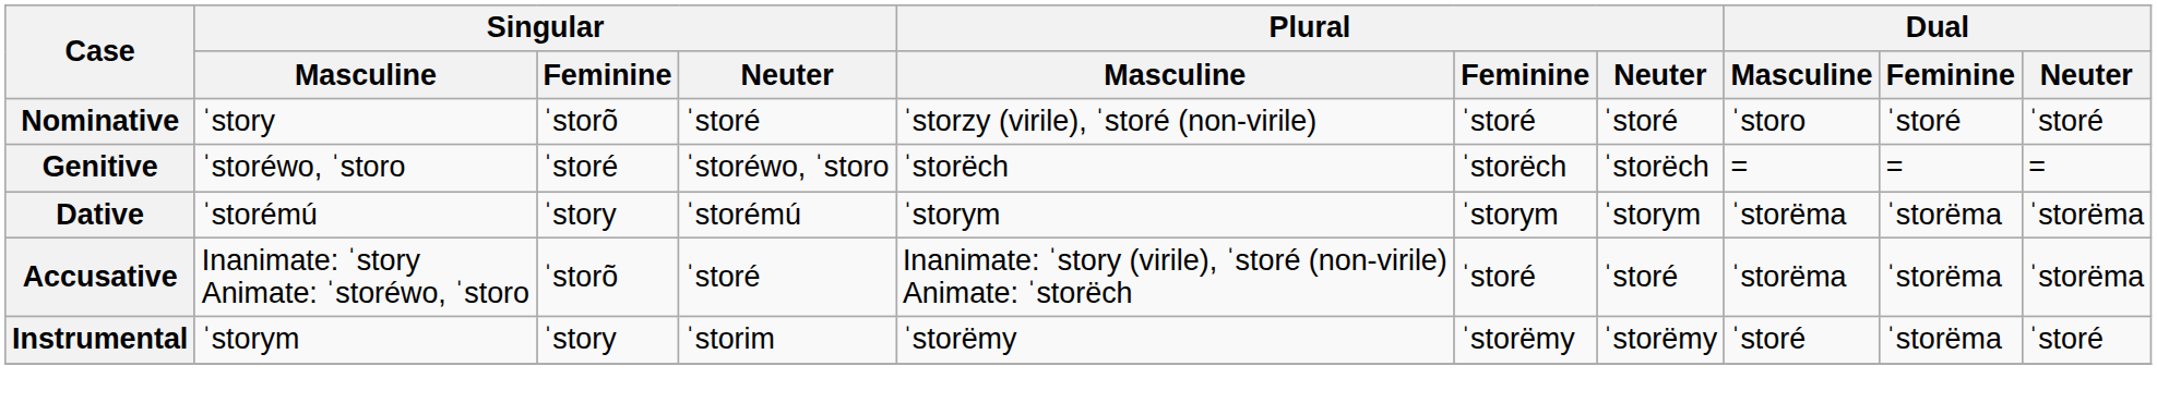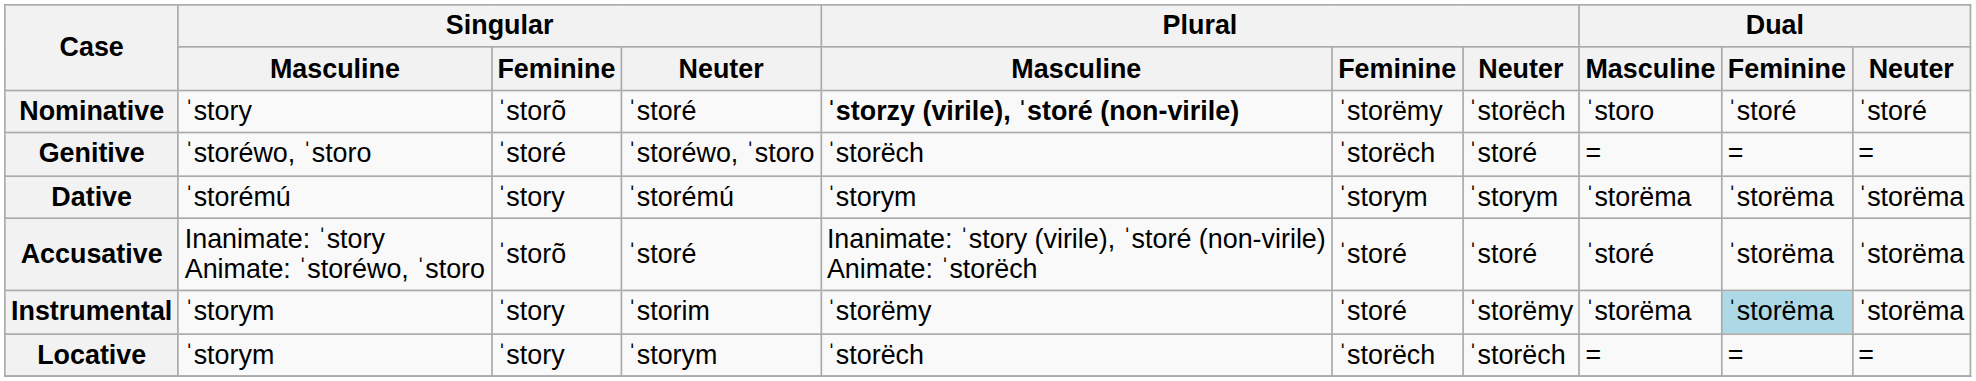 <table class="wikitable">
 <tr>
 <th rowspan="2">Case</th>
 <th colspan="3">Singular</th>
 <th colspan="3">Plural</th>
 <th colspan="3">Dual</th>
 </tr>
 <tr>
 <th>Masculine</th>
 <th>Feminine</th>
 <th>Neuter</th>
 <th>Masculine</th>
 <th>Feminine</th>
 <th>Neuter</th>
 <th>Masculine</th>
 <th>Feminine</th>
 <th>Neuter</th>
 </tr>
 <tr>
 <th>Nominative</th>
 <td>ˈstory</td>
 <td>ˈstorõ</td>
 <td>ˈstoré</td>
-<td>ˈstorzy (virile), ˈstoré (non-virile)</td>
-<td>ˈstoré</td>
-<td>ˈstoré</td>
+<td><strong>ˈstorzy (virile), ˈstoré (non-virile)</strong></td>
+<td>ˈstorëmy</td>
+<td>ˈstorëch</td>
 <td>ˈstoro</td>
 <td>ˈstoré</td>
 <td>ˈstoré</td>
 </tr>
 <tr>
 <th>Genitive</th>
 <td>ˈstoréwo, ˈstoro</td>
 <td>ˈstoré</td>
 <td>ˈstoréwo, ˈstoro</td>
 <td>ˈstorëch</td>
 <td>ˈstorëch</td>
-<td>ˈstorëch</td>
+<td>ˈstoré</td>
 <td>= </td>
 <td>= </td>
 <td>= </td>
 </tr>
 <tr>
 <th>Dative</th>
 <td>ˈstorémú</td>
 <td>ˈstory</td>
 <td>ˈstorémú</td>
 <td>ˈstorym</td>
 <td>ˈstorym</td>
 <td>ˈstorym</td>
 <td>ˈstorëma</td>
 <td>ˈstorëma</td>
 <td>ˈstorëma</td>
 </tr>
 <tr>
 <th>Accusative</th>
 <td>Inanimate: ˈstory<br> Animate: ˈstoréwo, ˈstoro</td>
 <td>ˈstorõ</td>
 <td>ˈstoré</td>
 <td>Inanimate: ˈstory (virile), ˈstoré (non-virile)<br> Animate: ˈstorëch</td>
 <td>ˈstoré</td>
 <td>ˈstoré</td>
-<td>ˈstorëma</td>
+<td>ˈstoré</td>
 <td>ˈstorëma</td>
 <td>ˈstorëma</td>
 </tr>
 <tr>
 <th>Instrumental</th>
 <td>ˈstorym</td>
 <td>ˈstory</td>
 <td>ˈstorim</td>
 <td>ˈstorëmy</td>
+<td>ˈstoré</td>
 <td>ˈstorëmy</td>
-<td>ˈstorëmy</td>
-<td>ˈstoré</td>
 <td>ˈstorëma</td>
-<td>ˈstoré</td>
+<td style="background: lightblue;">ˈstorëma</td>
+<td>ˈstorëma</td>
+</tr>
+<tr>
+<th>Locative</th>
+<td>ˈstorym</td>
+<td>ˈstory</td>
+<td>ˈstorym</td>
+<td>ˈstorëch</td>
+<td>ˈstorëch</td>
+<td>ˈstorëch</td>
+<td>= </td>
+<td>= </td>
+<td>= </td>
 </tr>
 <tr>
 </tr>
 </table>
